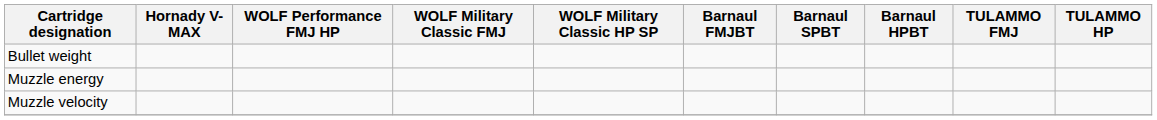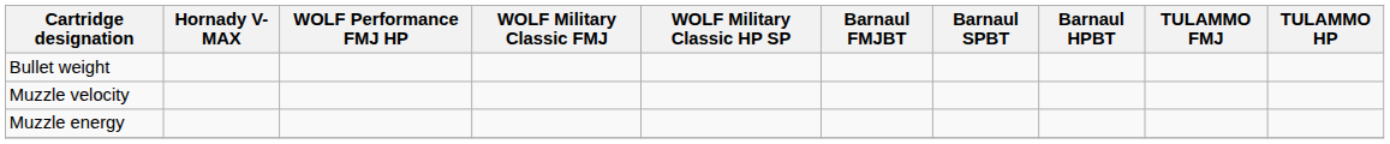 <table class="wikitable">
 <tr>
 <th>Cartridge designation</th>
 <th>Hornady V-MAX</th>
 <th>WOLF Performance FMJ HP</th>
 <th>WOLF Military Classic FMJ</th>
 <th>WOLF Military Classic HP SP</th>
 <th>Barnaul FMJBT</th>
 <th>Barnaul SPBT</th>
 <th>Barnaul HPBT</th>
 <th>TULAMMO FMJ</th>
 <th>TULAMMO HP</th>
 </tr>
 <tr>
 <td>Bullet weight</td>
 <td></td>
 <td></td>
 <td></td>
 <td></td>
 <td></td>
 <td></td>
 <td></td>
 <td></td>
 <td></td>
 </tr>
 <tr>
-<td>Muzzle energy</td>
+<td>Muzzle velocity</td>
 <td></td>
 <td></td>
 <td></td>
 <td></td>
 <td></td>
 <td></td>
 <td></td>
 <td></td>
 <td></td>
 </tr>
 <tr>
-<td>Muzzle velocity</td>
+<td>Muzzle energy</td>
 <td></td>
 <td></td>
 <td></td>
 <td></td>
 <td></td>
 <td></td>
 <td></td>
 <td></td>
 <td></td>
 </tr>
 <tr>
 </tr>
 </table>
